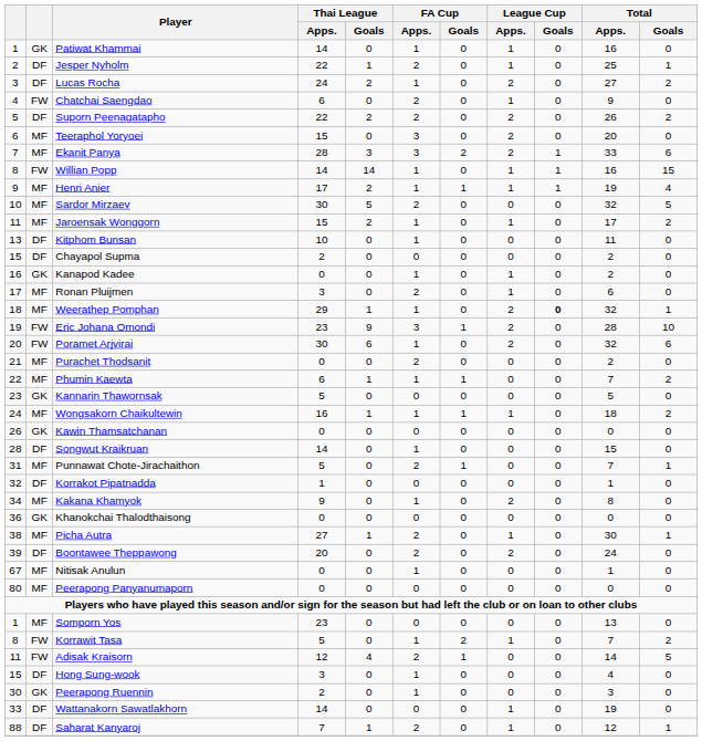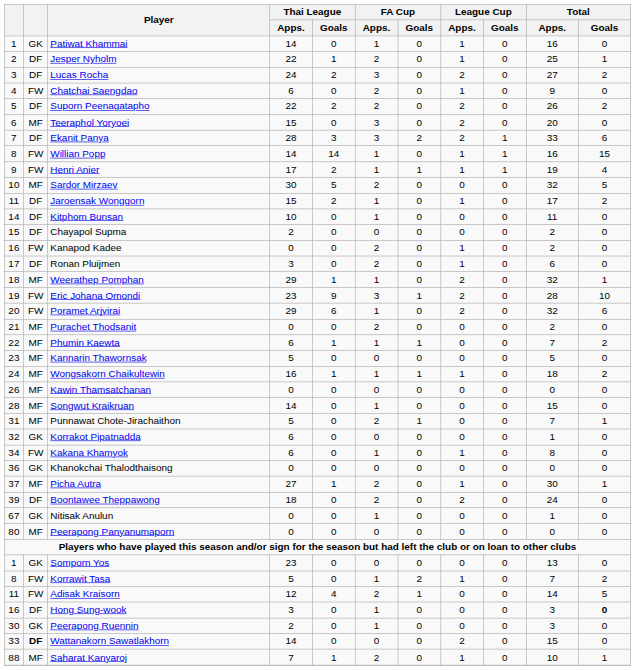 <table class="wikitable" style="text-align:center; font-size:100%; width:80%;">
 <tr>
 <th rowspan=2></th>
 <th rowspan=2></th>
 <th rowspan=2 width="350">Player</th>
 <th colspan=2 width="105">Thai League</th>
 <th colspan=2 width="105">FA Cup</th>
 <th colspan=2 width="105">League Cup</th>
 <th colspan=2 width="130">Total</th>
 </tr>
 <tr>
 <th>Apps.</th>
 <th>Goals</th>
 <th>Apps.</th>
 <th>Goals</th>
 <th>Apps.</th>
 <th>Goals</th>
 <th>Apps.</th>
 <th>Goals</th>
 </tr>
 <tr>
 <td>1</td>
 <td>GK</td>
 <td align="left"> <a href='#'>Patiwat Khammai</a></td>
 <td>14</td>
 <td>0</td>
 <td>1</td>
 <td>0</td>
 <td>1</td>
 <td>0</td>
 <td>16</td>
 <td>0</td>
 </tr>
 <tr>
 <td>2</td>
 <td>DF</td>
 <td align="left"> <a href='#'>Jesper Nyholm</a></td>
 <td>22</td>
 <td>1</td>
 <td>2</td>
 <td>0</td>
 <td>1</td>
 <td>0</td>
 <td>25</td>
 <td>1</td>
 </tr>
 <tr>
 <td>3</td>
 <td>DF</td>
 <td align="left"> <a href='#'>Lucas Rocha</a></td>
 <td>24</td>
 <td>2</td>
-<td>1</td>
+<td>3</td>
 <td>0</td>
 <td>2</td>
 <td>0</td>
 <td>27</td>
 <td>2</td>
 </tr>
 <tr>
 <td>4</td>
 <td>FW</td>
 <td align="left"> <a href='#'>Chatchai Saengdao</a></td>
 <td>6</td>
 <td>0</td>
 <td>2</td>
 <td>0</td>
 <td>1</td>
 <td>0</td>
 <td>9</td>
 <td>0</td>
 </tr>
 <tr>
 <td>5</td>
 <td>DF</td>
 <td align="left"> <a href='#'>Suporn Peenagatapho</a></td>
 <td>22</td>
 <td>2</td>
 <td>2</td>
 <td>0</td>
 <td>2</td>
 <td>0</td>
 <td>26</td>
 <td>2</td>
 </tr>
 <tr>
 <td>6</td>
 <td>MF</td>
 <td align="left"> <a href='#'>Teeraphol Yoryoei</a></td>
 <td>15</td>
 <td>0</td>
 <td>3</td>
 <td>0</td>
 <td>2</td>
 <td>0</td>
 <td>20</td>
 <td>0</td>
 </tr>
 <tr>
 <td>7</td>
-<td>MF</td>
+<td>DF</td>
 <td align="left"> <a href='#'>Ekanit Panya</a></td>
 <td>28</td>
 <td>3</td>
 <td>3</td>
 <td>2</td>
 <td>2</td>
 <td>1</td>
 <td>33</td>
 <td>6</td>
 </tr>
 <tr>
 <td>8</td>
 <td>FW</td>
 <td align="left"> <a href='#'>Willian Popp</a></td>
 <td>14</td>
 <td>14</td>
 <td>1</td>
 <td>0</td>
 <td>1</td>
 <td>1</td>
 <td>16</td>
 <td>15</td>
 </tr>
 <tr>
 <td>9</td>
-<td>MF</td>
+<td>FW</td>
 <td align="left"> <a href='#'>Henri Anier</a></td>
 <td>17</td>
 <td>2</td>
 <td>1</td>
 <td>1</td>
 <td>1</td>
 <td>1</td>
 <td>19</td>
 <td>4</td>
 </tr>
 <tr>
 <td>10</td>
 <td>MF</td>
 <td align="left"> <a href='#'>Sardor Mirzaev</a></td>
 <td>30</td>
 <td>5</td>
 <td>2</td>
 <td>0</td>
 <td>0</td>
 <td>0</td>
 <td>32</td>
 <td>5</td>
 </tr>
 <tr>
 <td>11</td>
-<td>MF</td>
+<td>DF</td>
 <td align="left"> <a href='#'>Jaroensak Wonggorn</a></td>
 <td>15</td>
 <td>2</td>
 <td>1</td>
 <td>0</td>
 <td>1</td>
 <td>0</td>
 <td>17</td>
 <td>2</td>
 </tr>
 <tr>
-<td>13</td>
+<td>14</td>
 <td>DF</td>
 <td align="left"> <a href='#'>Kitphom Bunsan</a></td>
 <td>10</td>
 <td>0</td>
 <td>1</td>
 <td>0</td>
 <td>0</td>
 <td>0</td>
 <td>11</td>
 <td>0</td>
 </tr>
 <tr>
 <td>15</td>
 <td>DF</td>
 <td align="left"> Chayapol Supma</td>
 <td>2</td>
 <td>0</td>
 <td>0</td>
 <td>0</td>
 <td>0</td>
 <td>0</td>
 <td>2</td>
 <td>0</td>
 </tr>
 <tr>
 <td>16</td>
-<td>GK</td>
+<td>FW</td>
 <td align="left"> Kanapod Kadee</td>
 <td>0</td>
 <td>0</td>
-<td>1</td>
+<td>2</td>
 <td>0</td>
 <td>1</td>
 <td>0</td>
 <td>2</td>
 <td>0</td>
 </tr>
 <tr>
 <td>17</td>
-<td>MF</td>
+<td>DF</td>
 <td align="left"> Ronan Pluijmen</td>
 <td>3</td>
 <td>0</td>
 <td>2</td>
 <td>0</td>
 <td>1</td>
 <td>0</td>
 <td>6</td>
 <td>0</td>
 </tr>
 <tr>
 <td>18</td>
 <td>MF</td>
 <td align="left"> <a href='#'>Weerathep Pomphan</a></td>
 <td>29</td>
 <td>1</td>
 <td>1</td>
 <td>0</td>
 <td>2</td>
-<td><strong>0</strong></td>
+<td>0</td>
 <td>32</td>
 <td>1</td>
 </tr>
 <tr>
 <td>19</td>
 <td>FW</td>
 <td align="left"> <a href='#'>Eric Johana Omondi</a></td>
 <td>23</td>
 <td>9</td>
 <td>3</td>
 <td>1</td>
 <td>2</td>
 <td>0</td>
 <td>28</td>
 <td>10</td>
 </tr>
 <tr>
 <td>20</td>
 <td>FW</td>
 <td align="left"> <a href='#'>Poramet Arjvirai</a></td>
-<td>30</td>
+<td>29</td>
 <td>6</td>
 <td>1</td>
 <td>0</td>
 <td>2</td>
 <td>0</td>
 <td>32</td>
 <td>6</td>
 </tr>
 <tr>
 <td>21</td>
 <td>MF</td>
 <td align="left"> <a href='#'>Purachet Thodsanit</a></td>
 <td>0</td>
 <td>0</td>
 <td>2</td>
 <td>0</td>
 <td>0</td>
 <td>0</td>
 <td>2</td>
 <td>0</td>
 </tr>
 <tr>
 <td>22</td>
 <td>MF</td>
 <td align="left"> <a href='#'>Phumin Kaewta</a></td>
 <td>6</td>
 <td>1</td>
 <td>1</td>
 <td>1</td>
 <td>0</td>
 <td>0</td>
 <td>7</td>
 <td>2</td>
 </tr>
 <tr>
 <td>23</td>
-<td>GK</td>
+<td>MF</td>
 <td align="left"> <a href='#'>Kannarin Thawornsak</a></td>
 <td>5</td>
 <td>0</td>
 <td>0</td>
 <td>0</td>
 <td>0</td>
 <td>0</td>
 <td>5</td>
 <td>0</td>
 </tr>
 <tr>
 <td>24</td>
 <td>MF</td>
 <td align="left"> <a href='#'>Wongsakorn Chaikultewin</a></td>
 <td>16</td>
 <td>1</td>
 <td>1</td>
 <td>1</td>
 <td>1</td>
 <td>0</td>
 <td>18</td>
 <td>2</td>
 </tr>
 <tr>
 <td>26</td>
-<td>GK</td>
+<td>MF</td>
 <td align="left"> <a href='#'>Kawin Thamsatchanan</a></td>
 <td>0</td>
 <td>0</td>
 <td>0</td>
 <td>0</td>
 <td>0</td>
 <td>0</td>
 <td>0</td>
 <td>0</td>
 </tr>
 <tr>
 <td>28</td>
-<td>DF</td>
+<td>MF</td>
 <td align="left"> <a href='#'>Songwut Kraikruan</a></td>
 <td>14</td>
 <td>0</td>
 <td>1</td>
 <td>0</td>
 <td>0</td>
 <td>0</td>
 <td>15</td>
 <td>0</td>
 </tr>
 <tr>
 <td>31</td>
 <td>MF</td>
 <td align="left"> Punnawat Chote-Jirachaithon</td>
 <td>5</td>
 <td>0</td>
 <td>2</td>
 <td>1</td>
 <td>0</td>
 <td>0</td>
 <td>7</td>
 <td>1</td>
 </tr>
 <tr>
 <td>32</td>
-<td>DF</td>
+<td>GK</td>
 <td align="left"> <a href='#'>Korrakot Pipatnadda</a></td>
-<td>1</td>
+<td>6</td>
 <td>0</td>
 <td>0</td>
 <td>0</td>
 <td>0</td>
 <td>0</td>
 <td>1</td>
 <td>0</td>
 </tr>
 <tr>
 <td>34</td>
-<td>MF</td>
+<td>FW</td>
 <td align="left"> <a href='#'>Kakana Khamyok</a></td>
-<td>9</td>
+<td>6</td>
 <td>0</td>
 <td>1</td>
 <td>0</td>
-<td>2</td>
+<td>1</td>
 <td>0</td>
 <td>8</td>
 <td>0</td>
 </tr>
 <tr>
 <td>36</td>
 <td>GK</td>
 <td align="left"> Khanokchai Thalodthaisong</td>
 <td>0</td>
 <td>0</td>
 <td>0</td>
 <td>0</td>
 <td>0</td>
 <td>0</td>
 <td>0</td>
 <td>0</td>
 </tr>
 <tr>
-<td>38</td>
+<td>37</td>
 <td>MF</td>
 <td align="left"> <a href='#'>Picha Autra</a></td>
 <td>27</td>
 <td>1</td>
 <td>2</td>
 <td>0</td>
 <td>1</td>
 <td>0</td>
 <td>30</td>
 <td>1</td>
 </tr>
 <tr>
 <td>39</td>
 <td>DF</td>
 <td align="left"> <a href='#'>Boontawee Theppawong</a></td>
-<td>20</td>
+<td>18</td>
 <td>0</td>
 <td>2</td>
 <td>0</td>
 <td>2</td>
 <td>0</td>
 <td>24</td>
 <td>0</td>
 </tr>
 <tr>
 <td>67</td>
-<td>MF</td>
+<td>GK</td>
 <td align="left"> Nitisak Anulun</td>
 <td>0</td>
 <td>0</td>
 <td>1</td>
 <td>0</td>
 <td>0</td>
 <td>0</td>
 <td>1</td>
 <td>0</td>
 </tr>
 <tr>
 <td>80</td>
 <td>MF</td>
 <td align="left"> <a href='#'>Peerapong Panyanumaporn</a></td>
 <td>0</td>
 <td>0</td>
 <td>0</td>
 <td>0</td>
 <td>0</td>
 <td>0</td>
 <td>0</td>
 <td>0</td>
 </tr>
 <tr>
 <td colspan="17"><strong>Players who have played this season and/or sign for the season but had left the club or on loan to other clubs</strong></td>
 </tr>
 <tr>
 <td>1</td>
-<td>MF</td>
+<td>GK</td>
 <td align="left"> <a href='#'>Somporn Yos</a></td>
 <td>23</td>
 <td>0</td>
 <td>0</td>
 <td>0</td>
 <td>0</td>
 <td>0</td>
 <td>13</td>
 <td>0</td>
 </tr>
 <tr>
 <td>8</td>
 <td>FW</td>
 <td align="left"> <a href='#'>Korrawit Tasa</a></td>
 <td>5</td>
 <td>0</td>
 <td>1</td>
 <td>2</td>
 <td>1</td>
 <td>0</td>
 <td>7</td>
 <td>2</td>
 </tr>
 <tr>
 <td>11</td>
 <td>FW</td>
 <td align="left"> <a href='#'>Adisak Kraisorn</a></td>
 <td>12</td>
 <td>4</td>
 <td>2</td>
 <td>1</td>
 <td>0</td>
 <td>0</td>
 <td>14</td>
 <td>5</td>
 </tr>
 <tr>
-<td>15</td>
+<td>16</td>
 <td>DF</td>
 <td align="left"> <a href='#'>Hong Sung-wook</a></td>
 <td>3</td>
 <td>0</td>
 <td>1</td>
 <td>0</td>
 <td>0</td>
 <td>0</td>
-<td>4</td>
-<td>0</td>
+<td>3</td>
+<td><strong>0</strong></td>
 </tr>
 <tr>
 <td>30</td>
 <td>GK</td>
 <td align="left"> <a href='#'>Peerapong Ruennin</a></td>
 <td>2</td>
 <td>0</td>
 <td>1</td>
 <td>0</td>
 <td>0</td>
 <td>0</td>
 <td>3</td>
 <td>0</td>
 </tr>
 <tr>
 <td>33</td>
-<td>DF</td>
+<td><strong>DF</strong></td>
 <td align="left"> <a href='#'>Wattanakorn Sawatlakhorn</a></td>
 <td>14</td>
 <td>0</td>
 <td>0</td>
 <td>0</td>
-<td>1</td>
+<td>2</td>
 <td>0</td>
-<td>19</td>
+<td>15</td>
 <td>0</td>
 </tr>
 <tr>
 <td>88</td>
-<td>DF</td>
+<td>MF</td>
 <td align="left"> <a href='#'>Saharat Kanyaroj</a></td>
 <td>7</td>
 <td>1</td>
 <td>2</td>
 <td>0</td>
 <td>1</td>
 <td>0</td>
-<td>12</td>
+<td>10</td>
 <td>1</td>
 </tr>
 <tr>
 </tr>
 </table>
